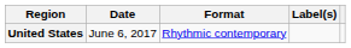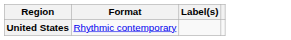 <table class="wikitable plainrowheaders">
 <tr>
 <th>Region</th>
-<th>Date</th>
 <th>Format</th>
 <th>Label(s)</th>
 <th></th>
 </tr>
 <tr>
 <th scope="row">United States</th>
-<td>June 6, 2017</td>
 <td><a href='#'>Rhythmic contemporary</a></td>
 <td></td>
 <td></td>
 </tr>
 </table>
